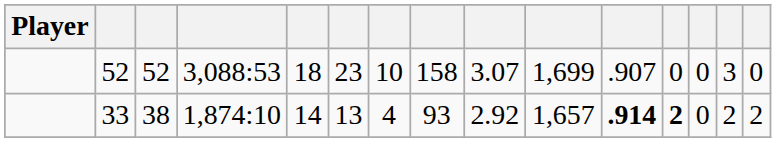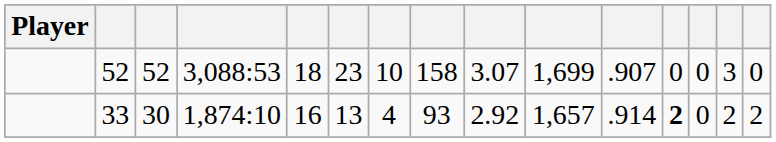 <table class="wikitable sortable" style="text-align:center;">
 <tr>
 <th>Player</th>
 <th></th>
 <th></th>
 <th></th>
 <th></th>
 <th></th>
 <th></th>
 <th></th>
 <th></th>
 <th></th>
 <th></th>
 <th></th>
 <th></th>
 <th></th>
 <th></th>
 </tr>
 <tr>
 <td style="text-align:left;"></td>
 <td>52</td>
 <td>52</td>
 <td>3,088:53</td>
 <td>18</td>
 <td>23</td>
 <td>10</td>
 <td>158</td>
 <td>3.07</td>
 <td>1,699</td>
 <td>.907</td>
 <td>0</td>
 <td>0</td>
 <td>3</td>
 <td>0</td>
 </tr>
 <tr>
 <td style="text-align:left;"></td>
 <td>33</td>
-<td>38</td>
+<td>30</td>
 <td>1,874:10</td>
-<td>14</td>
+<td>16</td>
 <td>13</td>
 <td>4</td>
 <td>93</td>
 <td>2.92</td>
 <td>1,657</td>
-<td><strong>.914</strong></td>
+<td>.914</td>
 <td><strong>2</strong></td>
 <td>0</td>
 <td>2</td>
 <td>2</td>
 </tr>
 </table>
